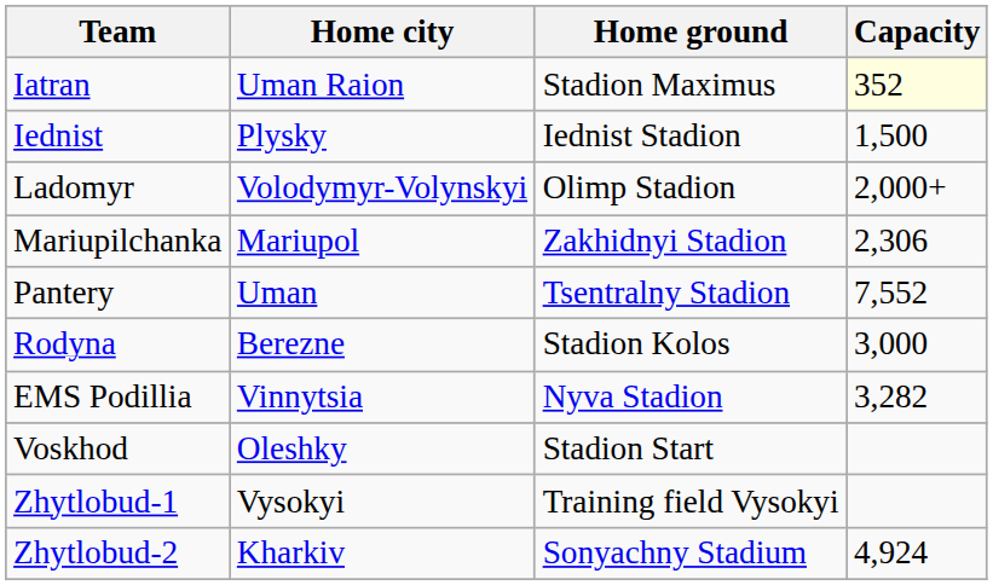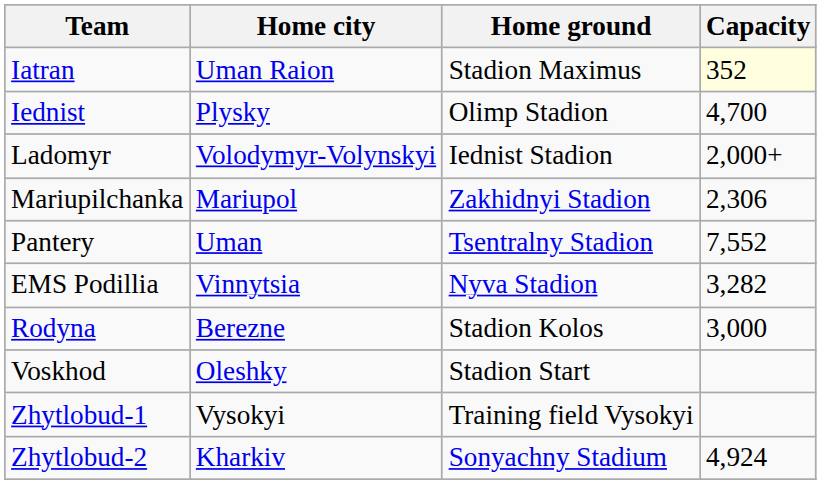 <table class="wikitable sortable">
 <tr>
 <th>Team</th>
 <th>Home city</th>
 <th>Home ground</th>
 <th>Capacity</th>
 </tr>
 <tr>
 <td data-sort-value="Iatran"><a href='#'>Iatran</a></td>
 <td><a href='#'>Uman Raion</a></td>
 <td>Stadion Maximus</td>
 <td style="background: lightyellow;">352</td>
 </tr>
 <tr>
 <td data-sort-value="Iednist"><a href='#'>Iednist</a></td>
 <td><a href='#'>Plysky</a></td>
-<td>Iednist Stadion</td>
-<td>1,500</td>
+<td>Olimp Stadion</td>
+<td>4,700</td>
 </tr>
 <tr>
 <td data-sort-value="Ladomyr">Ladomyr</td>
 <td><a href='#'>Volodymyr-Volynskyi</a></td>
-<td>Olimp Stadion</td>
+<td>Iednist Stadion</td>
 <td>2,000+</td>
 </tr>
 <tr>
 <td data-sort-value="Mariupilchanka">Mariupilchanka</td>
 <td><a href='#'>Mariupol</a></td>
 <td><a href='#'>Zakhidnyi Stadion</a></td>
 <td>2,306</td>
 </tr>
 <tr>
 <td data-sort-value="Pantery">Pantery</td>
 <td><a href='#'>Uman</a></td>
 <td><a href='#'>Tsentralny Stadion</a></td>
 <td>7,552</td>
 </tr>
 <tr>
+<td data-sort-value="Podillia">EMS Podillia</td>
+<td><a href='#'>Vinnytsia</a></td>
+<td><a href='#'>Nyva Stadion</a></td>
+<td>3,282</td>
+</tr>
+<tr>
 <td data-sort-value="Rodyna"><a href='#'>Rodyna</a></td>
 <td><a href='#'>Berezne</a></td>
 <td>Stadion Kolos</td>
 <td>3,000</td>
-</tr>
-<tr>
-<td data-sort-value="Podillia">EMS Podillia</td>
-<td><a href='#'>Vinnytsia</a></td>
-<td><a href='#'>Nyva Stadion</a></td>
-<td>3,282</td>
 </tr>
 <tr>
 <td data-sort-value="Voskhod">Voskhod</td>
 <td><a href='#'>Oleshky</a></td>
 <td>Stadion Start</td>
 <td></td>
 </tr>
 <tr>
 <td data-sort-value="Zhytlobud-1"><a href='#'>Zhytlobud-1</a></td>
 <td>Vysokyi</td>
 <td>Training field Vysokyi</td>
 <td></td>
 </tr>
 <tr>
 <td data-sort-value="Zhytlobud-2"><a href='#'>Zhytlobud-2</a></td>
 <td><a href='#'>Kharkiv</a></td>
 <td><a href='#'>Sonyachny Stadium</a></td>
 <td>4,924</td>
 </tr>
 </table>
